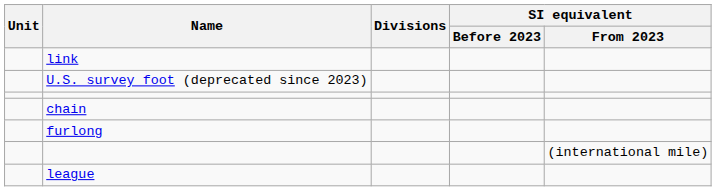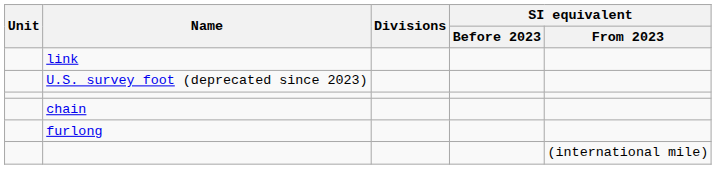 <table class="wikitable">
 <tr>
 <th rowspan=2>Unit</th>
 <th rowspan=2>Name</th>
 <th rowspan=2>Divisions</th>
 <th colspan = "2">SI equivalent</th>
 </tr>
 <tr>
 <th>Before 2023</th>
 <th>From 2023</th>
 </tr>
 <tr>
 <td></td>
 <td><a href='#'>link</a></td>
 <td></td>
 <td></td>
 <td></td>
 </tr>
 <tr>
 <td></td>
 <td><a href='#'>U.S. survey foot</a> (deprecated since 2023)</td>
 <td></td>
 <td></td>
 <td></td>
 </tr>
 <tr>
 <td></td>
 <td></td>
 <td></td>
 <td></td>
 <td></td>
 </tr>
 <tr>
 <td></td>
 <td><a href='#'>chain</a></td>
 <td></td>
 <td></td>
 <td></td>
 </tr>
 <tr>
 <td></td>
 <td><a href='#'>furlong</a></td>
 <td></td>
 <td></td>
 <td></td>
 </tr>
 <tr>
 <td></td>
 <td></td>
 <td></td>
 <td></td>
 <td> (international mile)</td>
 </tr>
-<tr>
-<td></td>
-<td><a href='#'>league</a></td>
-<td></td>
-<td></td>
-<td></td>
-</tr>
 </table>
